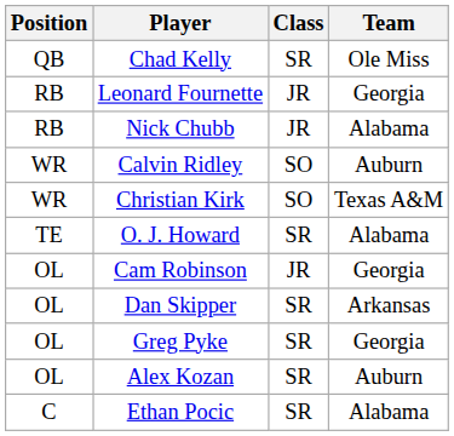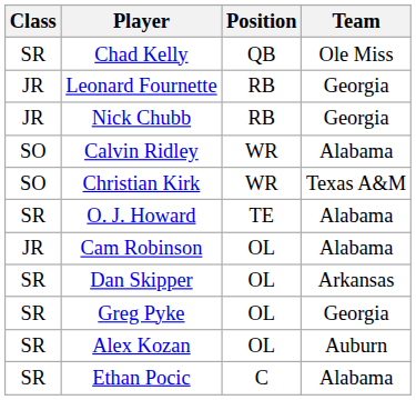 <table class="wikitable sortable">
 <tr>
+<th>Class</th>
+<th>Player</th>
 <th>Position</th>
-<th>Player</th>
-<th>Class</th>
 <th>Team</th>
 </tr>
 <tr style="text-align:center;">
+<td style="background:white">SR</td>
+<td style="background:white"><a href='#'>Chad Kelly</a></td>
 <td style="background:white">QB</td>
-<td style="background:white"><a href='#'>Chad Kelly</a></td>
-<td style="background:white">SR</td>
 <td style="background:white">Ole Miss</td>
 </tr>
 <tr style="text-align:center;">
+<td style="background:white">JR</td>
+<td style="background:white"><a href='#'>Leonard Fournette</a></td>
 <td style="background:white">RB</td>
-<td style="background:white"><a href='#'>Leonard Fournette</a></td>
-<td style="background:white">JR</td>
 <td style="background:white">Georgia</td>
 </tr>
 <tr style="text-align:center;">
+<td style="background:white">JR</td>
+<td style="background:white"><a href='#'>Nick Chubb</a></td>
 <td style="background:white">RB</td>
-<td style="background:white"><a href='#'>Nick Chubb</a></td>
-<td style="background:white">JR</td>
+<td style="background:white">Georgia</td>
+</tr>
+<tr style="text-align:center;">
+<td style="background:white">SO</td>
+<td style="background:white"><a href='#'>Calvin Ridley</a></td>
+<td style="background:white">WR</td>
 <td style="background:white">Alabama</td>
 </tr>
 <tr style="text-align:center;">
+<td style="background:white">SO</td>
+<td style="background:white"><a href='#'>Christian Kirk</a></td>
 <td style="background:white">WR</td>
-<td style="background:white"><a href='#'>Calvin Ridley</a></td>
-<td style="background:white">SO</td>
+<td style="background:white">Texas A&M</td>
+</tr>
+<tr style="text-align:center;">
+<td style="background:white">SR</td>
+<td style="background:white"><a href='#'>O. J. Howard</a></td>
+<td style="background:white">TE</td>
+<td style="background:white">Alabama</td>
+</tr>
+<tr style="text-align:center;">
+<td style="background:white">JR</td>
+<td style="background:white"><a href='#'>Cam Robinson</a></td>
+<td style="background:white">OL</td>
+<td style="background:white">Alabama</td>
+</tr>
+<tr style="text-align:center;">
+<td style="background:white">SR</td>
+<td style="background:white"><a href='#'>Dan Skipper</a></td>
+<td style="background:white">OL</td>
+<td style="background:white">Arkansas</td>
+</tr>
+<tr style="text-align:center;">
+<td style="background:white">SR</td>
+<td style="background:white"><a href='#'>Greg Pyke</a></td>
+<td style="background:white">OL</td>
+<td style="background:white">Georgia</td>
+</tr>
+<tr style="text-align:center;">
+<td style="background:white">SR</td>
+<td style="background:white"><a href='#'>Alex Kozan</a></td>
+<td style="background:white">OL</td>
 <td style="background:white">Auburn</td>
 </tr>
 <tr style="text-align:center;">
-<td style="background:white">WR</td>
-<td style="background:white"><a href='#'>Christian Kirk</a></td>
-<td style="background:white">SO</td>
-<td style="background:white">Texas A&M</td>
-</tr>
-<tr style="text-align:center;">
-<td style="background:white">TE</td>
-<td style="background:white"><a href='#'>O. J. Howard</a></td>
 <td style="background:white">SR</td>
-<td style="background:white">Alabama</td>
-</tr>
-<tr style="text-align:center;">
-<td style="background:white">OL</td>
-<td style="background:white"><a href='#'>Cam Robinson</a></td>
-<td style="background:white">JR</td>
-<td style="background:white">Georgia</td>
-</tr>
-<tr style="text-align:center;">
-<td style="background:white">OL</td>
-<td style="background:white"><a href='#'>Dan Skipper</a></td>
-<td style="background:white">SR</td>
-<td style="background:white">Arkansas</td>
-</tr>
-<tr style="text-align:center;">
-<td style="background:white">OL</td>
-<td style="background:white"><a href='#'>Greg Pyke</a></td>
-<td style="background:white">SR</td>
-<td style="background:white">Georgia</td>
-</tr>
-<tr style="text-align:center;">
-<td style="background:white">OL</td>
-<td style="background:white"><a href='#'>Alex Kozan</a></td>
-<td style="background:white">SR</td>
-<td style="background:white">Auburn</td>
-</tr>
-<tr style="text-align:center;">
+<td style="background:white"><a href='#'>Ethan Pocic</a></td>
 <td style="background:white">C</td>
-<td style="background:white"><a href='#'>Ethan Pocic</a></td>
-<td style="background:white">SR</td>
 <td style="background:white">Alabama</td>
 </tr>
 </table>
